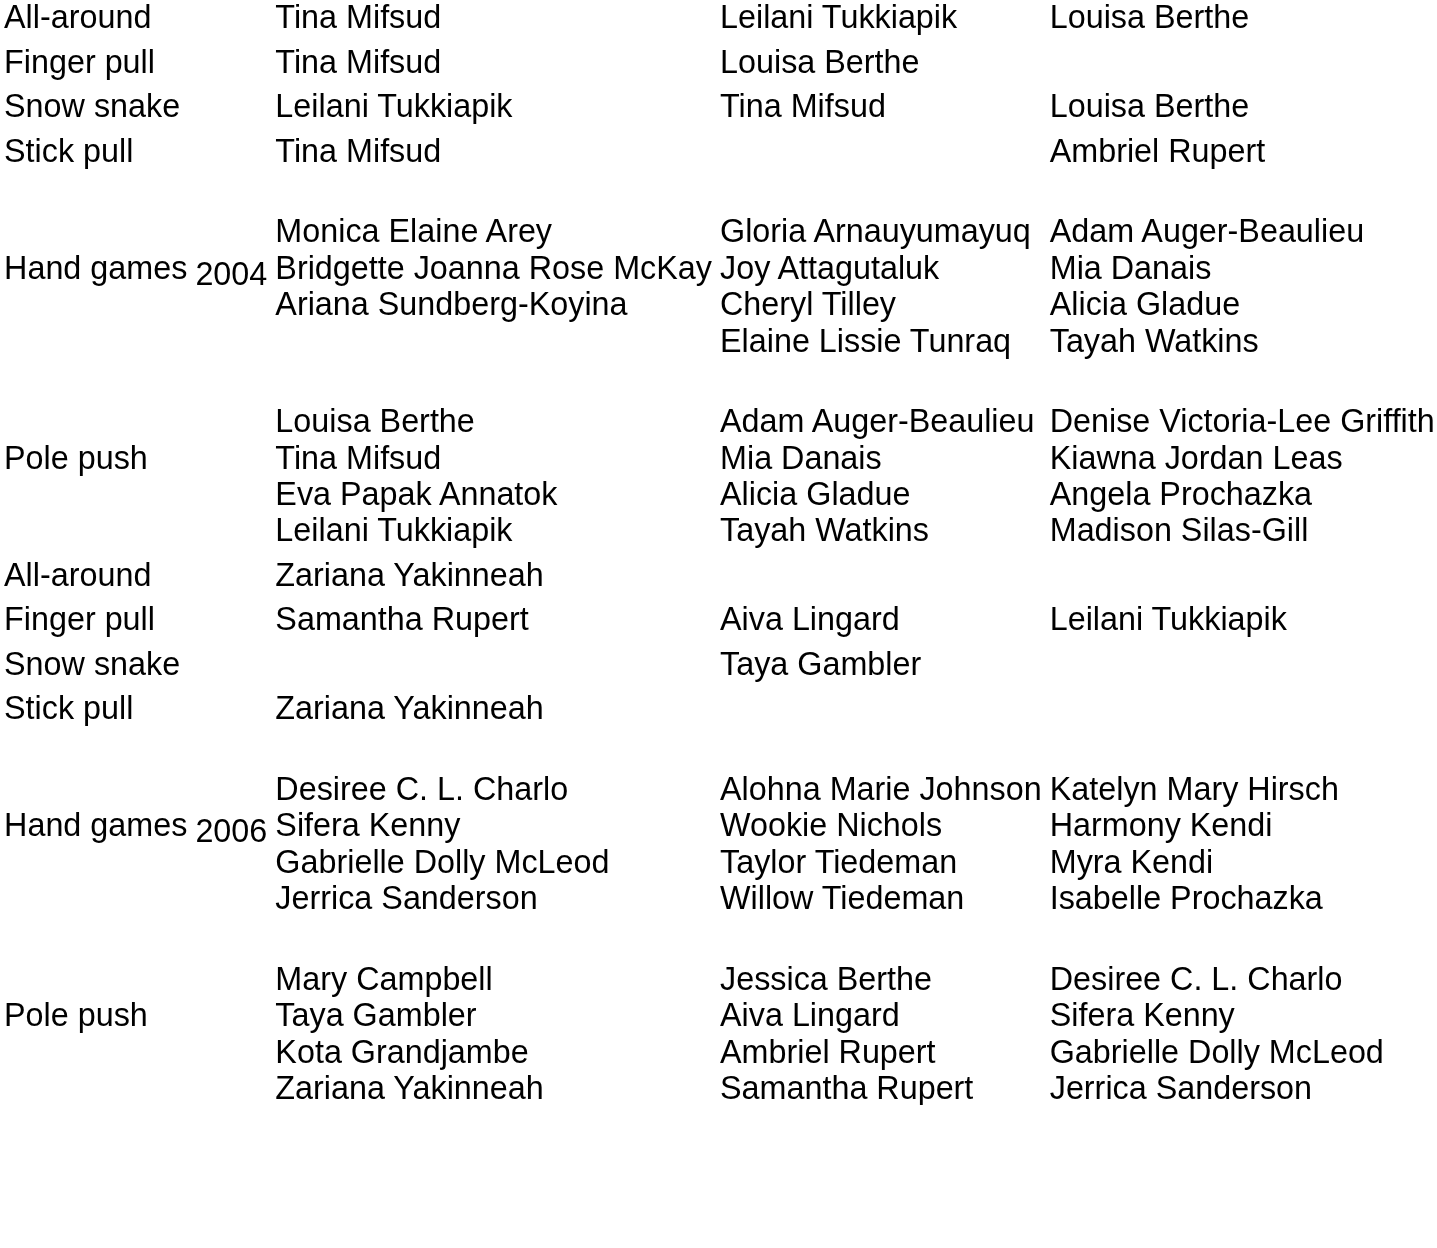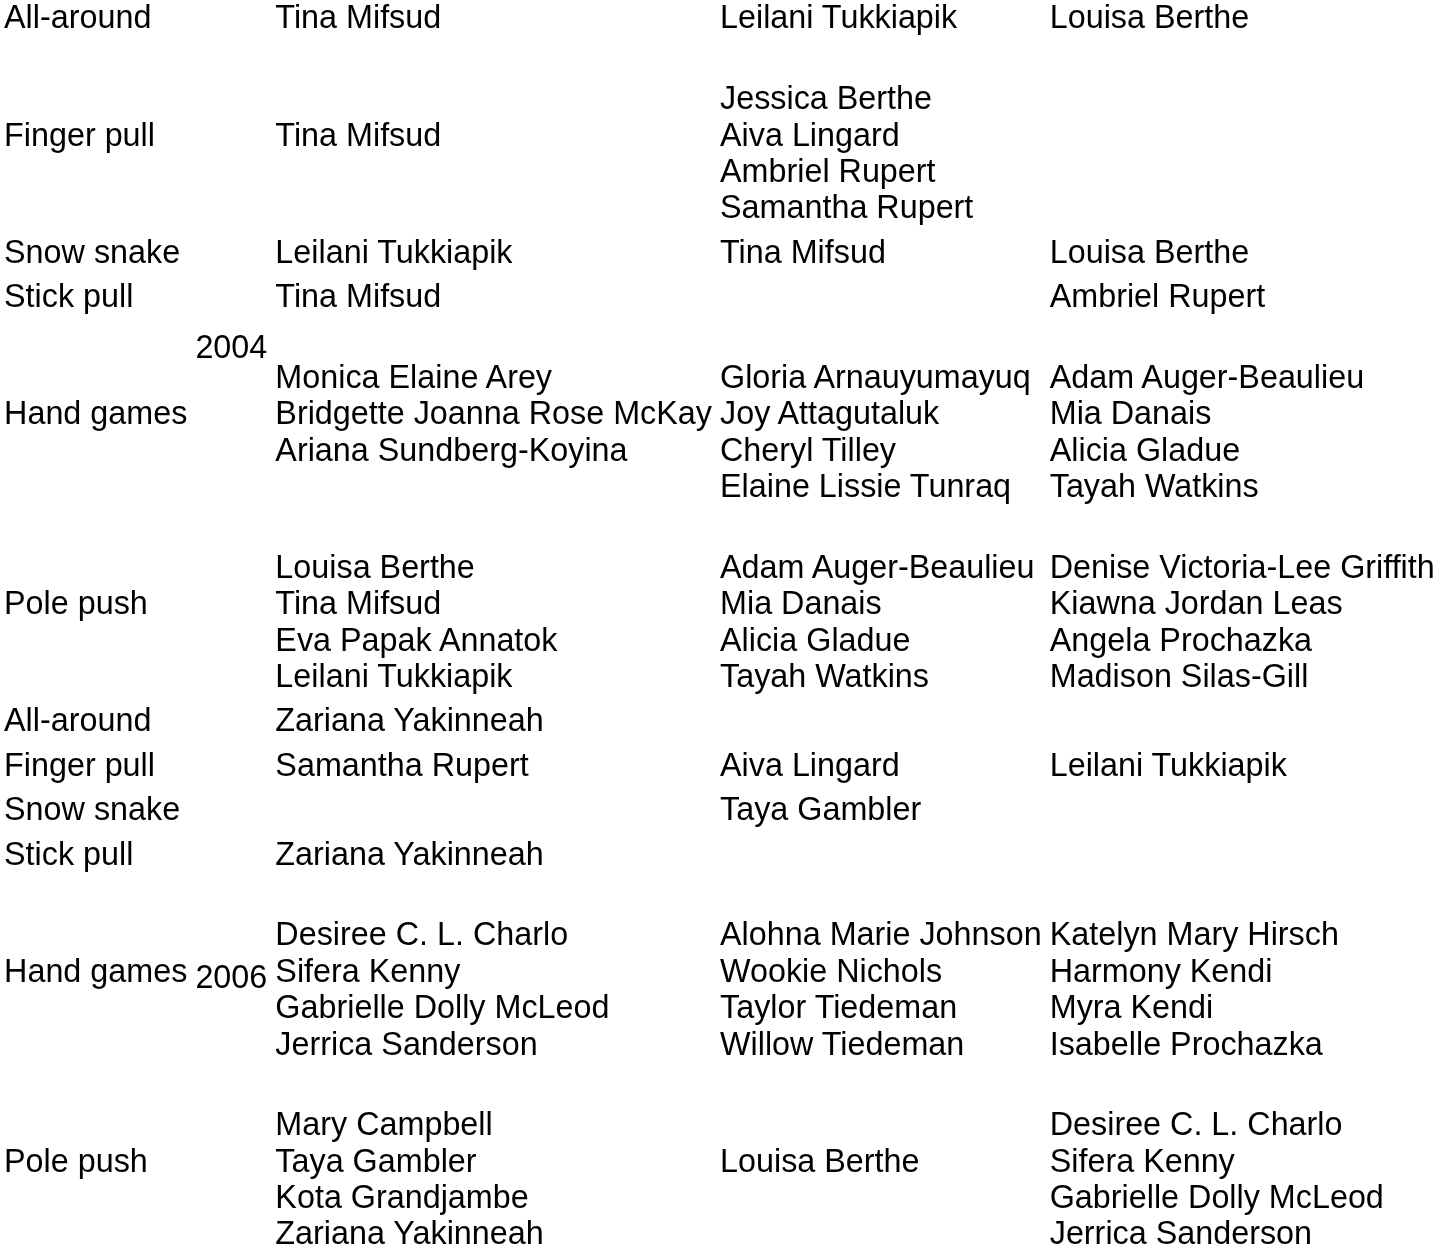 <table>
 <tr>
 <td>All-around</td>
 <td rowspan=6>2004</td>
 <td>Tina Mifsud<br></td>
 <td>Leilani Tukkiapik<br></td>
 <td>Louisa Berthe<br></td>
 </tr>
 <tr>
 <td>Finger pull</td>
 <td>Tina Mifsud<br></td>
-<td>Louisa Berthe<br></td>
+<td><br>Jessica Berthe<br>Aiva Lingard<br>Ambriel Rupert<br>Samantha Rupert</td>
 <td></td>
 </tr>
 <tr>
 <td>Snow snake</td>
 <td>Leilani Tukkiapik<br></td>
 <td>Tina Mifsud<br></td>
 <td>Louisa Berthe<br></td>
 </tr>
 <tr>
 <td>Stick pull</td>
 <td>Tina Mifsud<br></td>
 <td nowrap></td>
 <td>Ambriel Rupert<br></td>
 </tr>
 <tr>
 <td>Hand games</td>
 <td valign=top nowrap><br>Monica Elaine Arey<br>Bridgette Joanna Rose McKay<br>Ariana Sundberg-Koyina</td>
 <td><br>Gloria Arnauyumayuq<br>Joy Attagutaluk<br>Cheryl Tilley<br>Elaine Lissie Tunraq</td>
 <td><br>Adam Auger-Beaulieu<br>Mia Danais<br>Alicia Gladue<br>Tayah Watkins</td>
 </tr>
 <tr>
 <td>Pole push</td>
 <td><br>Louisa Berthe<br>Tina Mifsud<br>Eva Papak Annatok<br>Leilani Tukkiapik</td>
 <td><br>Adam Auger-Beaulieu<br>Mia Danais<br>Alicia Gladue<br>Tayah Watkins</td>
 <td nowrap><br>Denise Victoria-Lee Griffith<br>Kiawna Jordan Leas<br>Angela Prochazka<br>Madison Silas-Gill</td>
 </tr>
 <tr>
 <td>All-around</td>
 <td rowspan=6>2006</td>
 <td>Zariana Yakinneah<br></td>
 <td></td>
 <td></td>
 </tr>
 <tr>
 <td>Finger pull</td>
 <td>Samantha Rupert<br></td>
 <td>Aiva Lingard<br></td>
 <td>Leilani Tukkiapik<br></td>
 </tr>
 <tr>
 <td>Snow snake</td>
 <td></td>
 <td>Taya Gambler<br></td>
 <td></td>
 </tr>
 <tr>
 <td>Stick pull</td>
 <td>Zariana Yakinneah<br></td>
 <td></td>
 <td></td>
 </tr>
 <tr>
 <td>Hand games</td>
 <td><br>Desiree C. L. Charlo<br>Sifera Kenny<br>Gabrielle Dolly McLeod<br>Jerrica Sanderson</td>
 <td><br>Alohna Marie Johnson<br>Wookie Nichols<br>Taylor Tiedeman<br>Willow Tiedeman</td>
 <td><br>Katelyn Mary Hirsch<br>Harmony Kendi<br>Myra Kendi<br>Isabelle Prochazka</td>
 </tr>
 <tr>
 <td>Pole push</td>
 <td><br>Mary Campbell<br>Taya Gambler<br>Kota Grandjambe<br>Zariana Yakinneah</td>
-<td><br>Jessica Berthe<br>Aiva Lingard<br>Ambriel Rupert<br>Samantha Rupert</td>
+<td>Louisa Berthe<br></td>
 <td><br>Desiree C. L. Charlo<br>Sifera Kenny<br>Gabrielle Dolly McLeod<br>Jerrica Sanderson</td>
 </tr>
 </table>
